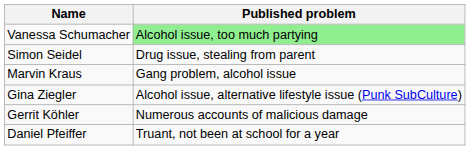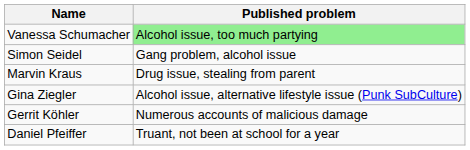 <table class="wikitable">
 <tr>
 <th>Name</th>
 <th>Published problem</th>
 </tr>
 <tr>
 <td>Vanessa Schumacher</td>
 <td style="background: lightgreen;">Alcohol issue, too much partying</td>
 </tr>
 <tr>
 <td>Simon Seidel</td>
-<td>Drug issue, stealing from parent</td>
+<td>Gang problem, alcohol issue</td>
 </tr>
 <tr>
 <td>Marvin Kraus</td>
-<td>Gang problem, alcohol issue</td>
+<td>Drug issue, stealing from parent</td>
 </tr>
 <tr>
 <td>Gina Ziegler</td>
 <td>Alcohol issue, alternative lifestyle issue (<a href='#'>Punk SubCulture</a>)</td>
 </tr>
 <tr>
 <td>Gerrit Köhler</td>
 <td>Numerous accounts of malicious damage</td>
 </tr>
 <tr>
 <td>Daniel Pfeiffer</td>
 <td>Truant, not been at school for a year</td>
 </tr>
 </table>
